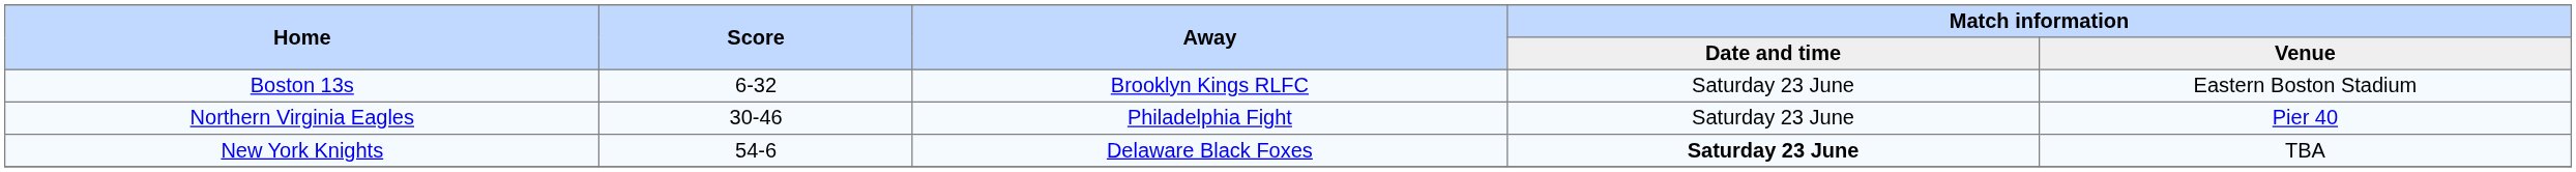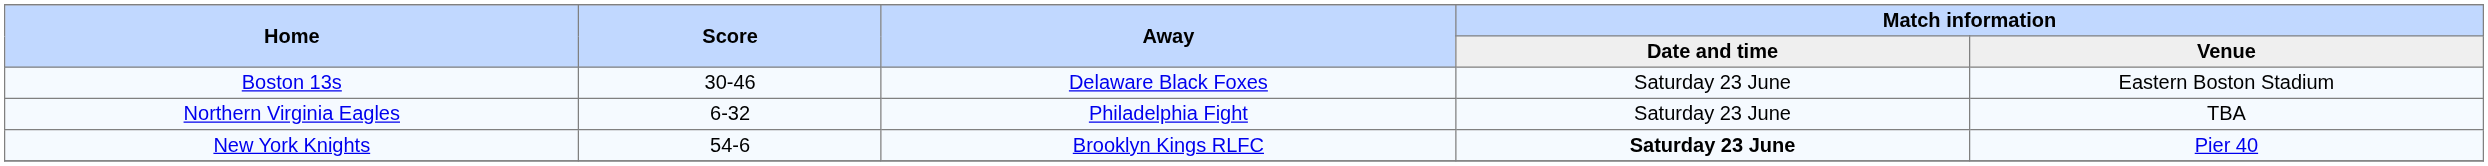 <table border="1" cellpadding="3" cellspacing="0" style="border-collapse:collapse; text-align:center; width:100%;">
 <tr style="background:#c1d8ff;">
 </tr>
 <tr style="background:#c1d8ff;">
 <th rowspan="2" style="width:19%;">Home</th>
 <th rowspan="2" style="width:10%;">Score</th>
 <th rowspan="2" style="width:19%;">Away</th>
 <th colspan=6>Match information</th>
 </tr>
 <tr style="background:#efefef;">
 <th width=17%>Date and time</th>
 <th width=17%>Venue</th>
 </tr>
 <tr style="text-align:center; background:#f5faff;">
 <td><a href='#'>Boston 13s</a></td>
-<td>6-32</td>
-<td><a href='#'>Brooklyn Kings RLFC</a></td>
+<td>30-46</td>
+<td><a href='#'>Delaware Black Foxes</a></td>
 <td>Saturday 23 June</td>
 <td>Eastern Boston Stadium</td>
 </tr>
 <tr style="text-align:center; background:#f5faff;">
 <td><a href='#'>Northern Virginia Eagles</a></td>
-<td>30-46</td>
+<td>6-32</td>
 <td><a href='#'>Philadelphia Fight</a></td>
 <td>Saturday 23 June</td>
-<td><a href='#'>Pier 40</a></td>
+<td>TBA</td>
 </tr>
 <tr style="text-align:center; background:#f5faff;">
 <td><a href='#'>New York Knights</a></td>
 <td>54-6</td>
-<td><a href='#'>Delaware Black Foxes</a></td>
+<td><a href='#'>Brooklyn Kings RLFC</a></td>
 <td><strong>Saturday 23 June</strong></td>
-<td>TBA</td>
+<td><a href='#'>Pier 40</a></td>
 </tr>
 <tr>
 </tr>
 </table>
